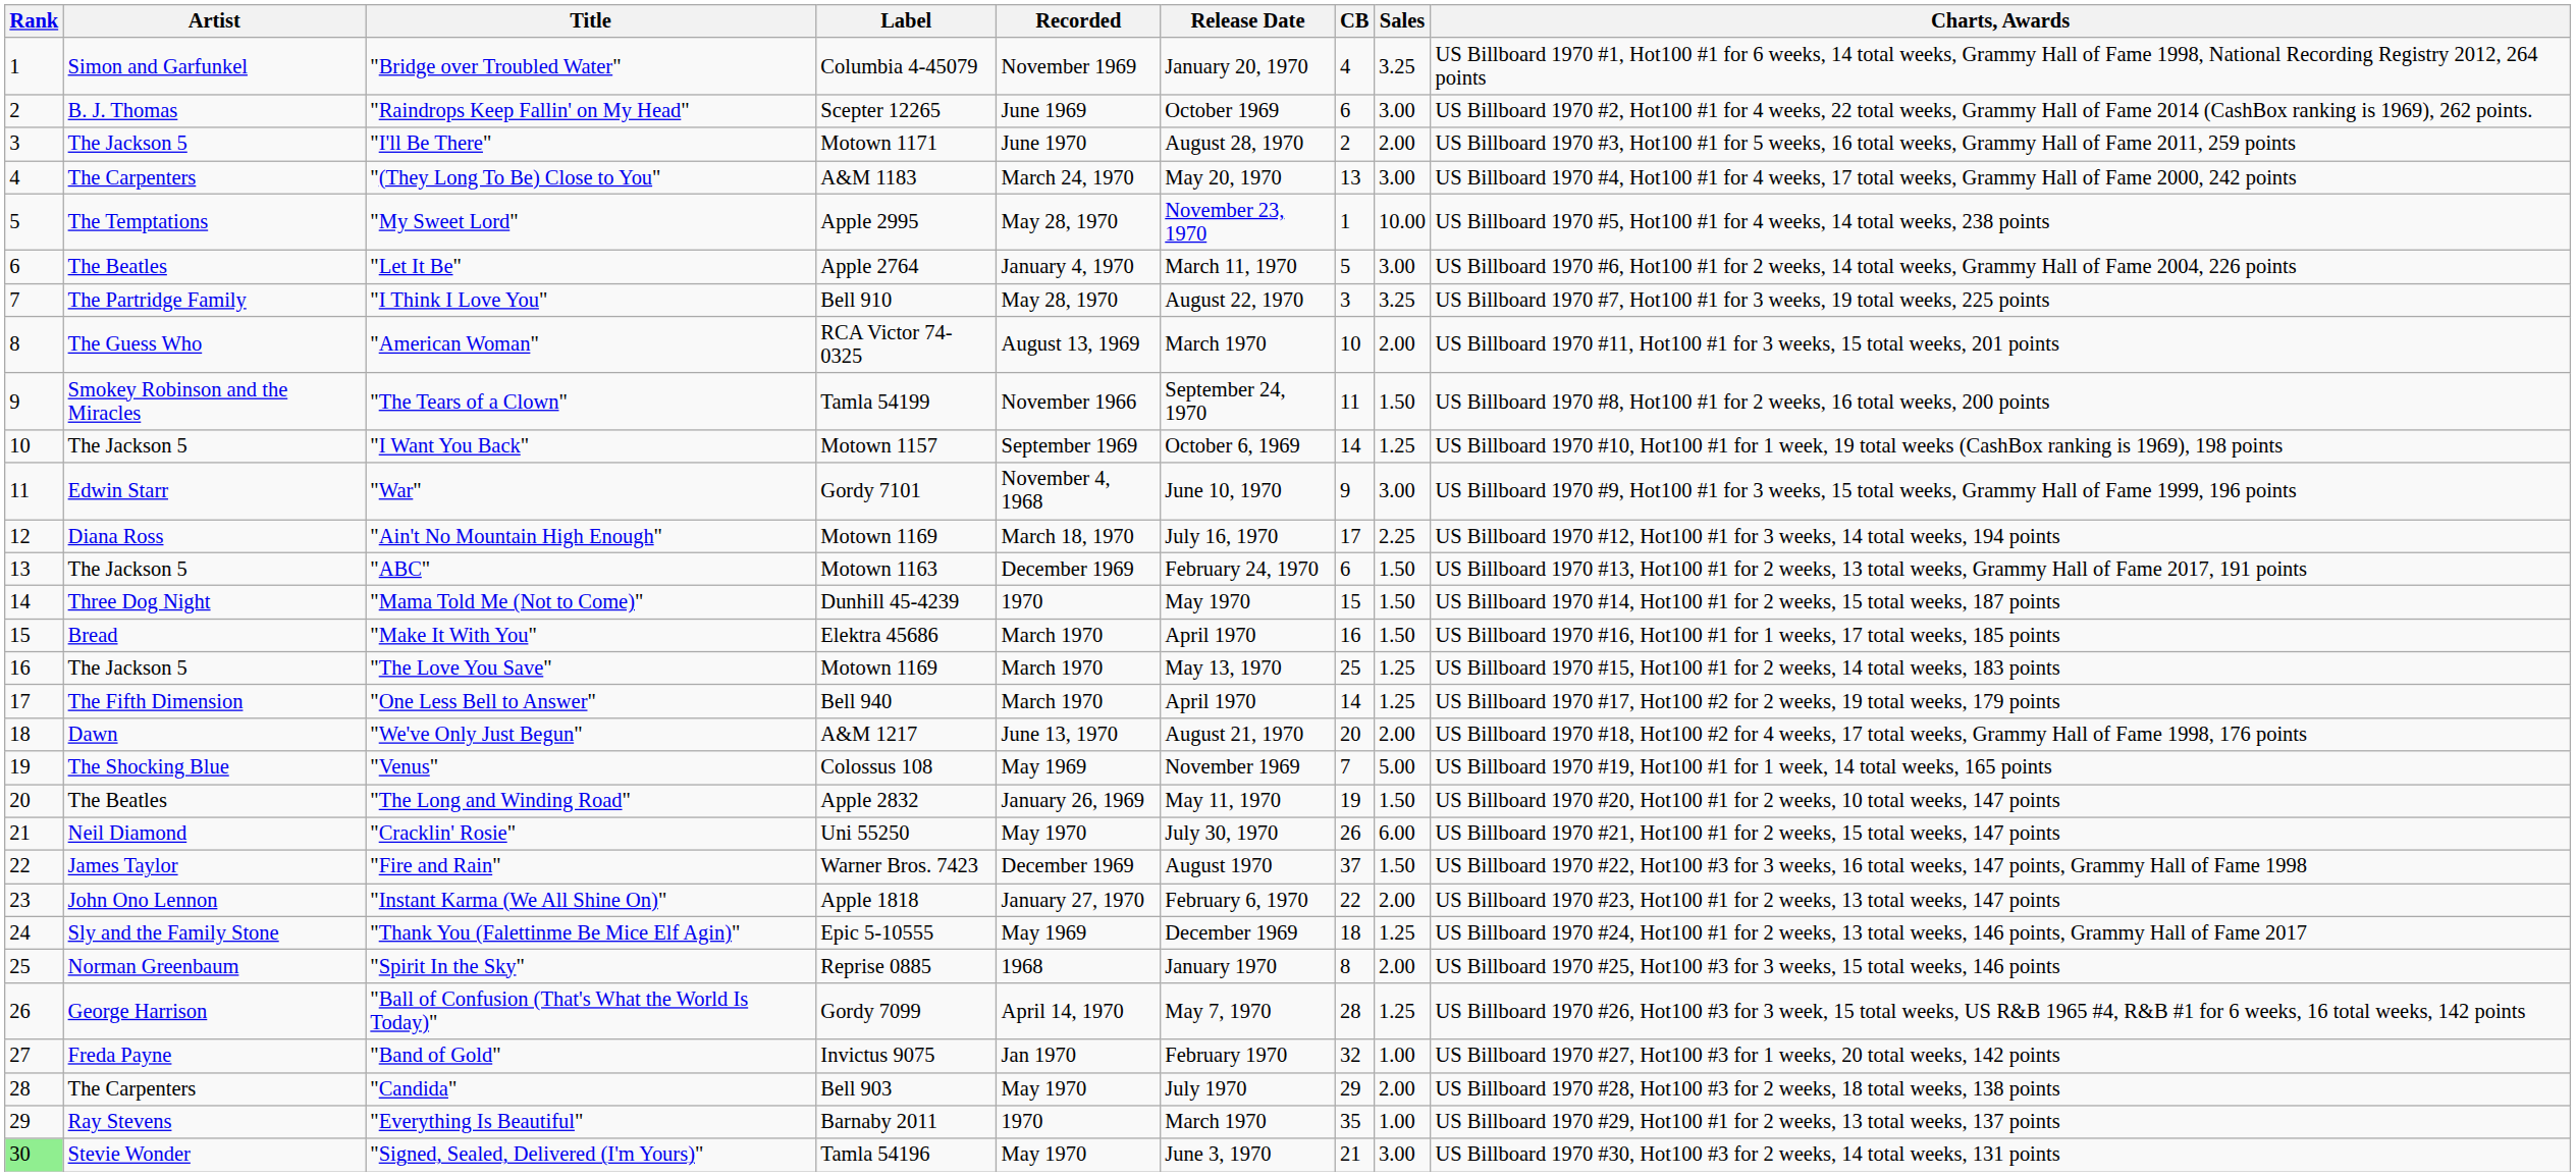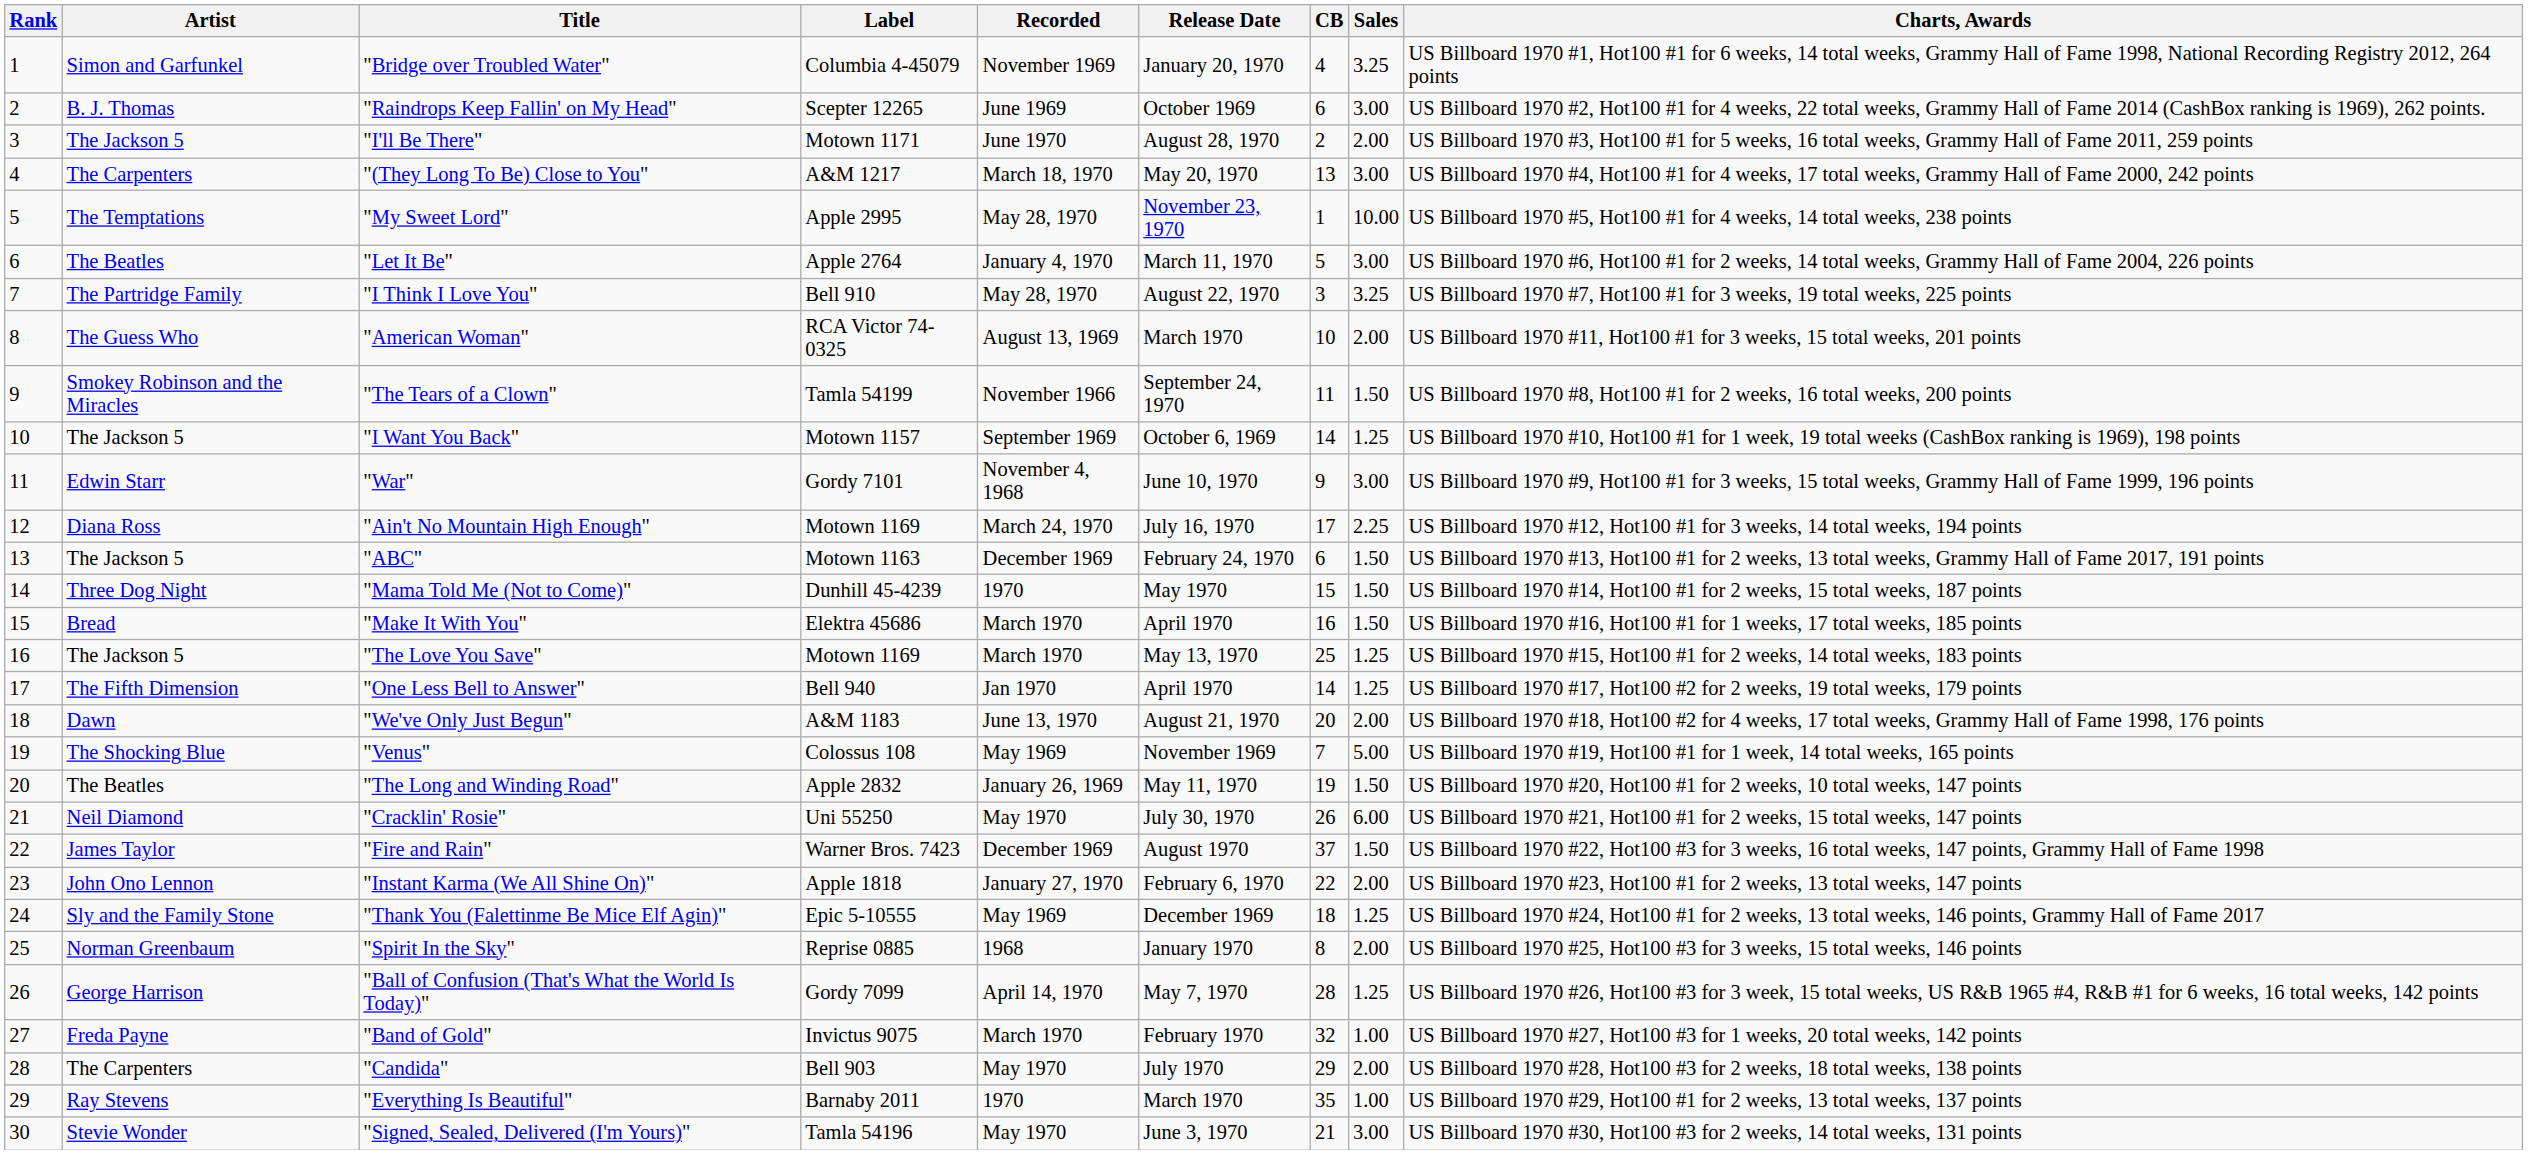 <table class="wikitable sortable">
 <tr>
 <th><a href='#'>Rank</a></th>
 <th>Artist</th>
 <th>Title</th>
 <th>Label</th>
 <th>Recorded</th>
 <th>Release Date</th>
 <th>CB</th>
 <th>Sales</th>
 <th>Charts, Awards</th>
 </tr>
 <tr>
 <td>1</td>
 <td><a href='#'>Simon and Garfunkel</a></td>
 <td>"<a href='#'>Bridge over Troubled Water</a>"</td>
 <td>Columbia 4-45079</td>
 <td>November 1969</td>
 <td>January 20, 1970</td>
 <td>4</td>
 <td>3.25</td>
 <td>US Billboard 1970 #1, Hot100 #1 for 6 weeks, 14 total weeks, Grammy Hall of Fame 1998, National Recording Registry 2012, 264 points</td>
 </tr>
 <tr>
 <td>2</td>
 <td><a href='#'>B. J. Thomas</a></td>
 <td>"<a href='#'>Raindrops Keep Fallin' on My Head</a>"</td>
 <td>Scepter 12265</td>
 <td>June 1969</td>
 <td>October 1969</td>
 <td>6</td>
 <td>3.00</td>
 <td>US Billboard 1970 #2, Hot100 #1 for 4 weeks, 22 total weeks, Grammy Hall of Fame 2014 (CashBox ranking is 1969), 262 points.</td>
 </tr>
 <tr>
 <td>3</td>
 <td><a href='#'>The Jackson 5</a></td>
 <td>"<a href='#'>I'll Be There</a>"</td>
 <td>Motown 1171</td>
 <td>June 1970</td>
 <td>August 28, 1970</td>
 <td>2</td>
 <td>2.00</td>
 <td>US Billboard 1970 #3, Hot100 #1 for 5 weeks, 16 total weeks, Grammy Hall of Fame 2011, 259 points</td>
 </tr>
 <tr>
 <td>4</td>
 <td><a href='#'>The Carpenters</a></td>
 <td>"<a href='#'>(They Long To Be) Close to You</a>"</td>
-<td>A&M 1183</td>
-<td>March 24, 1970</td>
+<td>A&M 1217</td>
+<td>March 18, 1970</td>
 <td>May 20, 1970</td>
 <td>13</td>
 <td>3.00</td>
 <td>US Billboard 1970 #4, Hot100 #1 for 4 weeks, 17 total weeks, Grammy Hall of Fame 2000, 242 points</td>
 </tr>
 <tr>
 <td>5</td>
 <td><a href='#'>The Temptations</a></td>
 <td>"<a href='#'>My Sweet Lord</a>"</td>
 <td>Apple 2995</td>
 <td>May 28, 1970</td>
 <td><a href='#'>November 23, 1970</a></td>
 <td>1</td>
 <td>10.00</td>
 <td>US Billboard 1970 #5, Hot100 #1 for 4 weeks, 14 total weeks, 238 points</td>
 </tr>
 <tr>
 <td>6</td>
 <td><a href='#'>The Beatles</a></td>
 <td>"<a href='#'>Let It Be</a>"</td>
 <td>Apple 2764</td>
 <td>January 4, 1970</td>
 <td>March 11, 1970</td>
 <td>5</td>
 <td>3.00</td>
 <td>US Billboard 1970 #6, Hot100 #1 for 2 weeks, 14 total weeks, Grammy Hall of Fame 2004, 226 points</td>
 </tr>
 <tr>
 <td>7</td>
 <td><a href='#'>The Partridge Family</a></td>
 <td>"<a href='#'>I Think I Love You</a>"</td>
 <td>Bell 910</td>
 <td>May 28, 1970</td>
 <td>August 22, 1970</td>
 <td>3</td>
 <td>3.25</td>
 <td>US Billboard 1970 #7, Hot100 #1 for 3 weeks, 19 total weeks, 225 points</td>
 </tr>
 <tr>
 <td>8</td>
 <td><a href='#'>The Guess Who</a></td>
 <td>"<a href='#'>American Woman</a>"</td>
 <td>RCA Victor 74-0325</td>
 <td>August 13, 1969</td>
 <td>March 1970</td>
 <td>10</td>
 <td>2.00</td>
 <td>US Billboard 1970 #11, Hot100 #1 for 3 weeks, 15 total weeks, 201 points</td>
 </tr>
 <tr>
 <td>9</td>
 <td><a href='#'>Smokey Robinson and the Miracles</a></td>
 <td>"<a href='#'>The Tears of a Clown</a>"</td>
 <td>Tamla 54199</td>
 <td>November 1966</td>
 <td>September 24, 1970</td>
 <td>11</td>
 <td>1.50</td>
 <td>US Billboard 1970 #8, Hot100 #1 for 2 weeks, 16 total weeks, 200 points</td>
 </tr>
 <tr>
 <td>10</td>
 <td>The Jackson 5</td>
 <td>"<a href='#'>I Want You Back</a>"</td>
 <td>Motown 1157</td>
 <td>September 1969</td>
 <td>October 6, 1969</td>
 <td>14</td>
 <td>1.25</td>
 <td>US Billboard 1970 #10, Hot100 #1 for 1 week, 19 total weeks (CashBox ranking is 1969), 198 points</td>
 </tr>
 <tr>
 <td>11</td>
 <td><a href='#'>Edwin Starr</a></td>
 <td>"<a href='#'>War</a>"</td>
 <td>Gordy 7101</td>
 <td>November 4, 1968</td>
 <td>June 10, 1970</td>
 <td>9</td>
 <td>3.00</td>
 <td>US Billboard 1970 #9, Hot100 #1 for 3 weeks, 15 total weeks, Grammy Hall of Fame 1999, 196 points</td>
 </tr>
 <tr>
 <td>12</td>
 <td><a href='#'>Diana Ross</a></td>
 <td>"<a href='#'>Ain't No Mountain High Enough</a>"</td>
 <td>Motown 1169</td>
-<td>March 18, 1970</td>
+<td>March 24, 1970</td>
 <td>July 16, 1970</td>
 <td>17</td>
 <td>2.25</td>
 <td>US Billboard 1970 #12, Hot100 #1 for 3 weeks, 14 total weeks, 194 points</td>
 </tr>
 <tr>
 <td>13</td>
 <td>The Jackson 5</td>
 <td>"<a href='#'>ABC</a>"</td>
 <td>Motown 1163</td>
 <td>December 1969</td>
 <td>February 24, 1970</td>
 <td>6</td>
 <td>1.50</td>
 <td>US Billboard 1970 #13, Hot100 #1 for 2 weeks, 13 total weeks, Grammy Hall of Fame 2017, 191 points</td>
 </tr>
 <tr>
 <td>14</td>
 <td><a href='#'>Three Dog Night</a></td>
 <td>"<a href='#'>Mama Told Me (Not to Come)</a>"</td>
 <td>Dunhill 45-4239</td>
 <td>1970</td>
 <td>May 1970</td>
 <td>15</td>
 <td>1.50</td>
 <td>US Billboard 1970 #14, Hot100 #1 for 2 weeks, 15 total weeks, 187 points</td>
 </tr>
 <tr>
 <td>15</td>
 <td><a href='#'>Bread</a></td>
 <td>"<a href='#'>Make It With You</a>"</td>
 <td>Elektra 45686</td>
 <td>March 1970</td>
 <td>April 1970</td>
 <td>16</td>
 <td>1.50</td>
 <td>US Billboard 1970 #16, Hot100 #1 for 1 weeks, 17 total weeks, 185 points</td>
 </tr>
 <tr>
 <td>16</td>
 <td>The Jackson 5</td>
 <td>"<a href='#'>The Love You Save</a>"</td>
 <td>Motown 1169</td>
 <td>March 1970</td>
 <td>May 13, 1970</td>
 <td>25</td>
 <td>1.25</td>
 <td>US Billboard 1970 #15, Hot100 #1 for 2 weeks, 14 total weeks, 183 points</td>
 </tr>
 <tr>
 <td>17</td>
 <td><a href='#'>The Fifth Dimension</a></td>
 <td>"<a href='#'>One Less Bell to Answer</a>"</td>
 <td>Bell 940</td>
-<td>March 1970</td>
+<td>Jan 1970</td>
 <td>April 1970</td>
 <td>14</td>
 <td>1.25</td>
 <td>US Billboard 1970 #17, Hot100 #2 for 2 weeks, 19 total weeks, 179 points</td>
 </tr>
 <tr>
 <td>18</td>
 <td><a href='#'>Dawn</a></td>
 <td>"<a href='#'>We've Only Just Begun</a>"</td>
-<td>A&M 1217</td>
+<td>A&M 1183</td>
 <td>June 13, 1970</td>
 <td>August 21, 1970</td>
 <td>20</td>
 <td>2.00</td>
 <td>US Billboard 1970 #18, Hot100 #2 for 4 weeks, 17 total weeks, Grammy Hall of Fame 1998, 176 points</td>
 </tr>
 <tr>
 <td>19</td>
 <td><a href='#'>The Shocking Blue</a></td>
 <td>"<a href='#'>Venus</a>"</td>
 <td>Colossus 108</td>
 <td>May 1969</td>
 <td>November 1969</td>
 <td>7</td>
 <td>5.00</td>
 <td>US Billboard 1970 #19, Hot100 #1 for 1 week, 14 total weeks, 165 points</td>
 </tr>
 <tr>
 <td>20</td>
 <td>The Beatles</td>
 <td>"<a href='#'>The Long and Winding Road</a>"</td>
 <td>Apple 2832</td>
 <td>January 26, 1969</td>
 <td>May 11, 1970</td>
 <td>19</td>
 <td>1.50</td>
 <td>US Billboard 1970 #20, Hot100 #1 for 2 weeks, 10 total weeks, 147 points</td>
 </tr>
 <tr>
 <td>21</td>
 <td><a href='#'>Neil Diamond</a></td>
 <td>"<a href='#'>Cracklin' Rosie</a>"</td>
 <td>Uni 55250</td>
 <td>May 1970</td>
 <td>July 30, 1970</td>
 <td>26</td>
 <td>6.00</td>
 <td>US Billboard 1970 #21, Hot100 #1 for 2 weeks, 15 total weeks, 147 points</td>
 </tr>
 <tr>
 <td>22</td>
 <td><a href='#'>James Taylor</a></td>
 <td>"<a href='#'>Fire and Rain</a>"</td>
 <td>Warner Bros. 7423</td>
 <td>December 1969</td>
 <td>August 1970</td>
 <td>37</td>
 <td>1.50</td>
 <td>US Billboard 1970 #22, Hot100 #3 for 3 weeks, 16 total weeks, 147 points, Grammy Hall of Fame 1998</td>
 </tr>
 <tr>
 <td>23</td>
 <td><a href='#'>John Ono Lennon</a></td>
 <td>"<a href='#'>Instant Karma (We All Shine On)</a>"</td>
 <td>Apple 1818</td>
 <td>January 27, 1970</td>
 <td>February 6, 1970</td>
 <td>22</td>
 <td>2.00</td>
 <td>US Billboard 1970 #23, Hot100 #1 for 2 weeks, 13 total weeks, 147 points</td>
 </tr>
 <tr>
 <td>24</td>
 <td><a href='#'>Sly and the Family Stone</a></td>
 <td>"<a href='#'>Thank You (Falettinme Be Mice Elf Agin)</a>"</td>
 <td>Epic 5-10555</td>
 <td>May 1969</td>
 <td>December 1969</td>
 <td>18</td>
 <td>1.25</td>
 <td>US Billboard 1970 #24, Hot100 #1 for 2 weeks, 13 total weeks, 146 points, Grammy Hall of Fame 2017</td>
 </tr>
 <tr>
 <td>25</td>
 <td><a href='#'>Norman Greenbaum</a></td>
 <td>"<a href='#'>Spirit In the Sky</a>"</td>
 <td>Reprise 0885</td>
 <td>1968</td>
 <td>January 1970</td>
 <td>8</td>
 <td>2.00</td>
 <td>US Billboard 1970 #25, Hot100 #3 for 3 weeks, 15 total weeks, 146 points</td>
 </tr>
 <tr>
 <td>26</td>
 <td><a href='#'>George Harrison</a></td>
 <td>"<a href='#'>Ball of Confusion (That's What the World Is Today)</a>"</td>
 <td>Gordy 7099</td>
 <td>April 14, 1970</td>
 <td>May 7, 1970</td>
 <td>28</td>
 <td>1.25</td>
 <td>US Billboard 1970 #26, Hot100 #3 for 3 week, 15 total weeks, US R&B 1965 #4, R&B #1 for 6 weeks, 16 total weeks, 142 points</td>
 </tr>
 <tr>
 <td>27</td>
 <td><a href='#'>Freda Payne</a></td>
 <td>"<a href='#'>Band of Gold</a>"</td>
 <td>Invictus 9075</td>
-<td>Jan 1970</td>
+<td>March 1970</td>
 <td>February 1970</td>
 <td>32</td>
 <td>1.00</td>
 <td>US Billboard 1970 #27, Hot100 #3 for 1 weeks, 20 total weeks, 142 points</td>
 </tr>
 <tr>
 <td>28</td>
 <td>The Carpenters</td>
 <td>"<a href='#'>Candida</a>"</td>
 <td>Bell 903</td>
 <td>May 1970</td>
 <td>July 1970</td>
 <td>29</td>
 <td>2.00</td>
 <td>US Billboard 1970 #28, Hot100 #3 for 2 weeks, 18 total weeks, 138 points</td>
 </tr>
 <tr>
 <td>29</td>
 <td><a href='#'>Ray Stevens</a></td>
 <td>"<a href='#'>Everything Is Beautiful</a>"</td>
 <td>Barnaby 2011</td>
 <td>1970</td>
 <td>March 1970</td>
 <td>35</td>
 <td>1.00</td>
 <td>US Billboard 1970 #29, Hot100 #1 for 2 weeks, 13 total weeks, 137 points</td>
 </tr>
 <tr>
-<td style="background: lightgreen;">30</td>
+<td>30</td>
 <td><a href='#'>Stevie Wonder</a></td>
 <td>"<a href='#'>Signed, Sealed, Delivered (I'm Yours)</a>"</td>
 <td>Tamla 54196</td>
 <td>May 1970</td>
 <td>June 3, 1970</td>
 <td>21</td>
 <td>3.00</td>
 <td>US Billboard 1970 #30, Hot100 #3 for 2 weeks, 14 total weeks, 131 points</td>
 </tr>
 </table>
